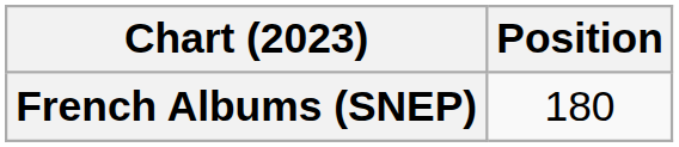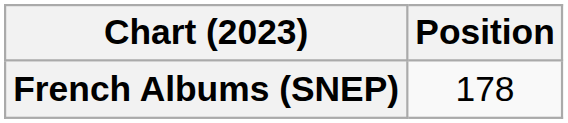 <table class="wikitable plainrowheaders" style="text-align:center">
 <tr>
 <th scope="col">Chart (2023)</th>
 <th scope="col">Position</th>
 </tr>
 <tr>
 <th scope="row">French Albums (SNEP)</th>
-<td>180</td>
+<td>178</td>
 </tr>
 </table>
